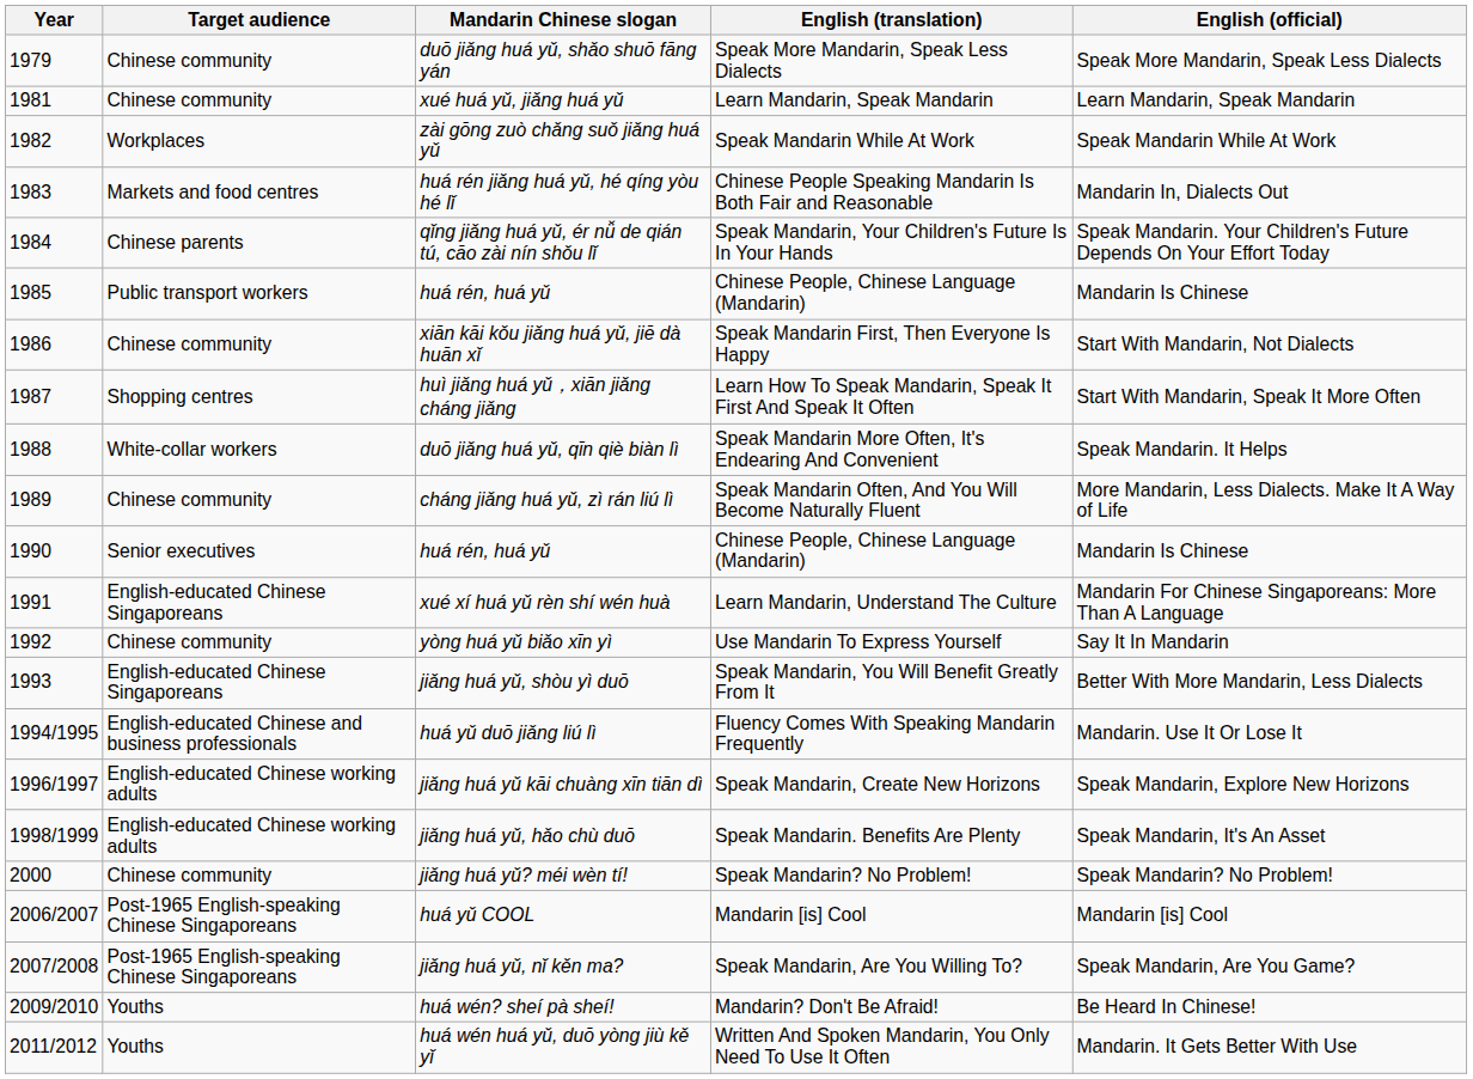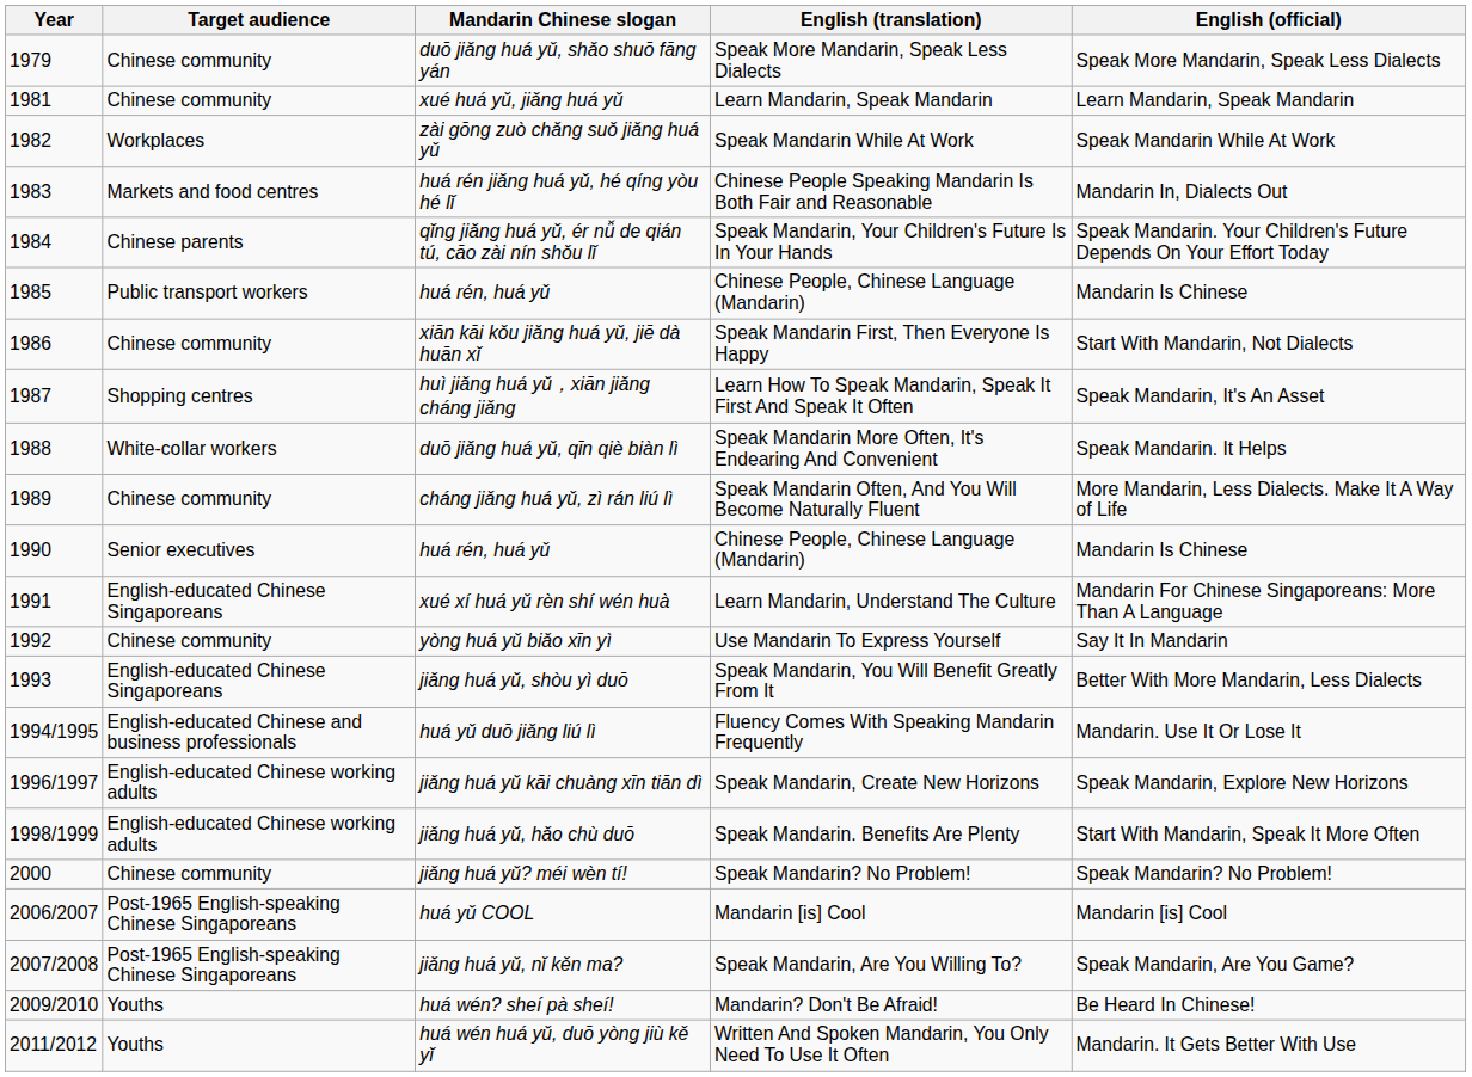 <table class="wikitable">
 <tr>
 <th>Year</th>
 <th>Target audience</th>
 <th>Mandarin Chinese slogan</th>
 <th>English (translation)</th>
 <th>English (official)</th>
 </tr>
 <tr>
 <td>1979</td>
 <td>Chinese community</td>
 <td> <em>duō jiǎng huá yǔ, shǎo shuō fāng yán</em></td>
 <td>Speak More Mandarin, Speak Less Dialects</td>
 <td>Speak More Mandarin, Speak Less Dialects</td>
 </tr>
 <tr>
 <td>1981</td>
 <td>Chinese community</td>
 <td> <em>xué huá yǔ, jiǎng huá yǔ</em></td>
 <td>Learn Mandarin, Speak Mandarin</td>
 <td>Learn Mandarin, Speak Mandarin</td>
 </tr>
 <tr>
 <td>1982</td>
 <td>Workplaces</td>
 <td> <em>zài gōng zuò chǎng suǒ jiǎng huá yǔ</em></td>
 <td>Speak Mandarin While At Work</td>
 <td>Speak Mandarin While At Work</td>
 </tr>
 <tr>
 <td>1983</td>
 <td>Markets and food centres</td>
 <td> <em>huá rén jiǎng huá yǔ, hé qíng yòu hé lǐ</em></td>
 <td>Chinese People Speaking Mandarin Is Both Fair and Reasonable</td>
 <td>Mandarin In, Dialects Out</td>
 </tr>
 <tr>
 <td>1984</td>
 <td>Chinese parents</td>
 <td> <em>qǐng jiǎng huá yǔ, ér nǚ de qián tú, cāo zài nín shǒu lǐ</em></td>
 <td>Speak Mandarin, Your Children's Future Is In Your Hands</td>
 <td>Speak Mandarin. Your Children's Future Depends On Your Effort Today</td>
 </tr>
 <tr>
 <td>1985</td>
 <td>Public transport workers</td>
 <td> <em>huá rén, huá yǔ</em></td>
 <td>Chinese People, Chinese Language (Mandarin)</td>
 <td>Mandarin Is Chinese</td>
 </tr>
 <tr>
 <td>1986</td>
 <td>Chinese community</td>
 <td> <em>xiān kāi kǒu jiǎng huá yǔ, jiē dà huān xǐ</em></td>
 <td>Speak Mandarin First, Then Everyone Is Happy</td>
 <td>Start With Mandarin, Not Dialects</td>
 </tr>
 <tr>
 <td>1987</td>
 <td>Shopping centres</td>
 <td> <em>huì jiǎng huá yǔ，xiān jiǎng cháng jiǎng</em></td>
 <td>Learn How To Speak Mandarin, Speak It First And Speak It Often</td>
-<td>Start With Mandarin, Speak It More Often</td>
+<td>Speak Mandarin, It's An Asset</td>
 </tr>
 <tr>
 <td>1988</td>
 <td>White-collar workers</td>
 <td> <em>duō jiǎng huá yǔ, qīn qiè biàn lì</em></td>
 <td>Speak Mandarin More Often, It's Endearing And Convenient</td>
 <td>Speak Mandarin. It Helps</td>
 </tr>
 <tr>
 <td>1989</td>
 <td>Chinese community</td>
 <td> <em>cháng jiǎng huá yǔ, zì rán liú lì</em></td>
 <td>Speak Mandarin Often, And You Will Become Naturally Fluent</td>
 <td>More Mandarin, Less Dialects. Make It A Way of Life</td>
 </tr>
 <tr>
 <td>1990</td>
 <td>Senior executives</td>
 <td> <em>huá rén, huá yǔ</em></td>
 <td>Chinese People, Chinese Language (Mandarin)</td>
 <td>Mandarin Is Chinese</td>
 </tr>
 <tr>
 <td>1991</td>
 <td>English-educated Chinese Singaporeans</td>
 <td> <em>xué xí huá yǔ rèn shí wén huà</em></td>
 <td>Learn Mandarin, Understand The Culture</td>
 <td>Mandarin For Chinese Singaporeans: More Than A Language</td>
 </tr>
 <tr>
 <td>1992</td>
 <td>Chinese community</td>
 <td> <em>yòng huá yǔ biǎo xīn yì</em></td>
 <td>Use Mandarin To Express Yourself</td>
 <td>Say It In Mandarin</td>
 </tr>
 <tr>
 <td>1993</td>
 <td>English-educated Chinese Singaporeans</td>
 <td> <em>jiǎng huá yǔ, shòu yì duō</em></td>
 <td>Speak Mandarin, You Will Benefit Greatly From It</td>
 <td>Better With More Mandarin, Less Dialects</td>
 </tr>
 <tr>
 <td>1994/1995</td>
 <td>English-educated Chinese and business professionals</td>
 <td> <em>huá yǔ duō jiǎng liú lì</em></td>
 <td>Fluency Comes With Speaking Mandarin Frequently</td>
 <td>Mandarin. Use It Or Lose It</td>
 </tr>
 <tr>
 <td>1996/1997</td>
 <td>English-educated Chinese working adults</td>
 <td> <em>jiǎng huá yǔ kāi chuàng xīn tiān dì</em></td>
 <td>Speak Mandarin, Create New Horizons</td>
 <td>Speak Mandarin, Explore New Horizons</td>
 </tr>
 <tr>
 <td>1998/1999</td>
 <td>English-educated Chinese working adults</td>
 <td> <em>jiǎng huá yǔ, hǎo chù duō</em></td>
 <td>Speak Mandarin. Benefits Are Plenty</td>
-<td>Speak Mandarin, It's An Asset</td>
+<td>Start With Mandarin, Speak It More Often</td>
 </tr>
 <tr>
 <td>2000</td>
 <td>Chinese community</td>
 <td> <em>jiǎng huá yǔ? méi wèn tí!</em></td>
 <td>Speak Mandarin? No Problem!</td>
 <td>Speak Mandarin? No Problem!</td>
 </tr>
 <tr>
 <td>2006/2007</td>
 <td>Post-1965 English-speaking Chinese Singaporeans</td>
 <td> <em>huá yǔ COOL</em></td>
 <td>Mandarin [is] Cool</td>
 <td>Mandarin [is] Cool</td>
 </tr>
 <tr>
 <td>2007/2008</td>
 <td>Post-1965 English-speaking Chinese Singaporeans</td>
 <td> <em>jiǎng huá yǔ, nǐ kěn ma?</em></td>
 <td>Speak Mandarin, Are You Willing To?</td>
 <td>Speak Mandarin, Are You Game?</td>
 </tr>
 <tr>
 <td>2009/2010</td>
 <td>Youths</td>
 <td> <em>huá wén? sheí pà sheí!</em></td>
 <td>Mandarin? Don't Be Afraid!</td>
 <td>Be Heard In Chinese!</td>
 </tr>
 <tr>
 <td>2011/2012</td>
 <td>Youths</td>
 <td> <em>huá wén huá yǔ, duō yòng jiù kě yǐ</em></td>
 <td>Written And Spoken Mandarin, You Only Need To Use It Often</td>
 <td>Mandarin. It Gets Better With Use</td>
 </tr>
 </table>
